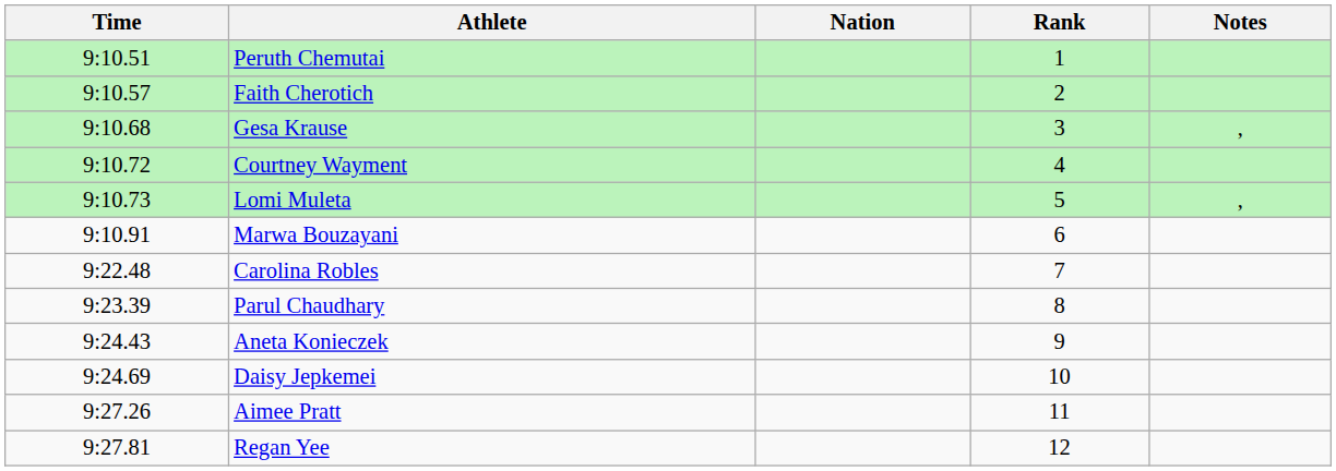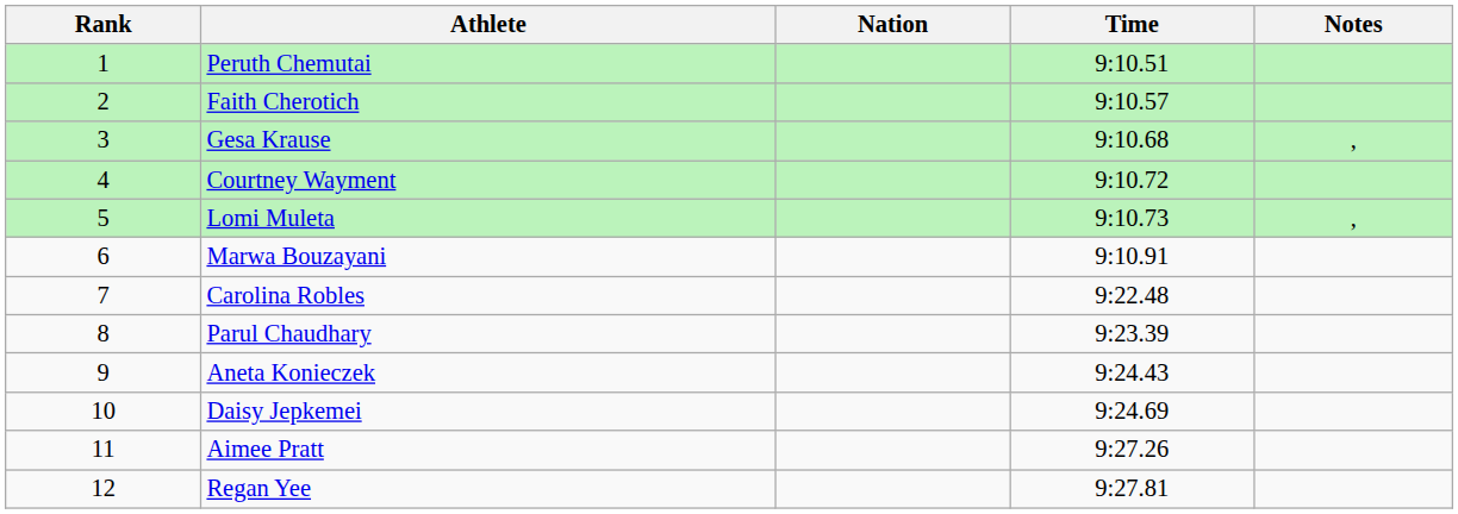 <table class="wikitable sortable" style="text-align:center;width: 60%;">
 <tr>
-<th>Time</th>
+<th>Rank</th>
 <th>Athlete</th>
 <th>Nation</th>
-<th>Rank</th>
+<th>Time</th>
 <th>Notes</th>
 </tr>
 <tr bgcolor=bbf3bb>
-<td>9:10.51</td>
+<td>1</td>
 <td align=left><a href='#'>Peruth Chemutai</a></td>
 <td align=left></td>
-<td>1</td>
+<td>9:10.51</td>
 <td></td>
 </tr>
 <tr bgcolor=bbf3bb>
-<td>9:10.57</td>
+<td>2</td>
 <td align=left><a href='#'>Faith Cherotich</a></td>
 <td align=left></td>
-<td>2</td>
+<td>9:10.57</td>
 <td></td>
 </tr>
 <tr bgcolor=bbf3bb>
-<td>9:10.68</td>
+<td>3</td>
 <td align=left><a href='#'>Gesa Krause</a></td>
 <td align=left></td>
-<td>3</td>
+<td>9:10.68</td>
 <td>, </td>
 </tr>
 <tr bgcolor=bbf3bb>
-<td>9:10.72</td>
+<td>4</td>
 <td align=left><a href='#'>Courtney Wayment</a></td>
 <td align=left></td>
-<td>4</td>
+<td>9:10.72</td>
 <td></td>
 </tr>
 <tr bgcolor=bbf3bb>
-<td>9:10.73</td>
+<td>5</td>
 <td align=left><a href='#'>Lomi Muleta</a></td>
 <td align=left></td>
-<td>5</td>
+<td>9:10.73</td>
 <td>, </td>
 </tr>
 <tr>
-<td>9:10.91</td>
+<td>6</td>
 <td align=left><a href='#'>Marwa Bouzayani</a></td>
 <td align=left></td>
-<td>6</td>
+<td>9:10.91</td>
 <td></td>
 </tr>
 <tr>
-<td>9:22.48</td>
+<td>7</td>
 <td align=left><a href='#'>Carolina Robles</a></td>
 <td align=left></td>
-<td>7</td>
+<td>9:22.48</td>
 <td></td>
 </tr>
 <tr>
-<td>9:23.39</td>
+<td>8</td>
 <td align=left><a href='#'>Parul Chaudhary</a></td>
 <td align=left></td>
-<td>8</td>
+<td>9:23.39</td>
 <td></td>
 </tr>
 <tr>
-<td>9:24.43</td>
+<td>9</td>
 <td align=left><a href='#'>Aneta Konieczek</a></td>
 <td align=left></td>
-<td>9</td>
+<td>9:24.43</td>
 <td></td>
 </tr>
 <tr>
-<td>9:24.69</td>
+<td>10</td>
 <td align=left><a href='#'>Daisy Jepkemei</a></td>
 <td align=left></td>
-<td>10</td>
+<td>9:24.69</td>
 <td></td>
 </tr>
 <tr>
-<td>9:27.26</td>
+<td>11</td>
 <td align=left><a href='#'>Aimee Pratt</a></td>
 <td align=left></td>
-<td>11</td>
+<td>9:27.26</td>
 <td></td>
 </tr>
 <tr>
-<td>9:27.81</td>
+<td>12</td>
 <td align=left><a href='#'>Regan Yee</a></td>
 <td align=left></td>
-<td>12</td>
+<td>9:27.81</td>
 <td></td>
 </tr>
 </table>
